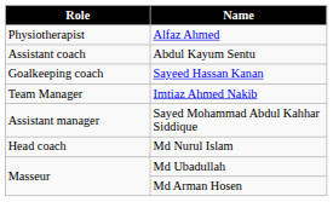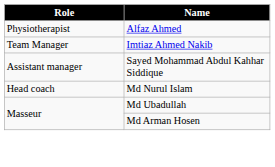 <table class="wikitable">
 <tr>
 <th style="background:black; color:white; width:180px;">Role</th>
 <th style="background:black; color:white; width:220px;">Name</th>
 </tr>
 <tr>
 <td>Physiotherapist</td>
 <td> <a href='#'>Alfaz Ahmed</a></td>
-</tr>
-<tr>
-<td>Assistant coach</td>
-<td> Abdul Kayum Sentu</td>
-</tr>
-<tr>
-<td>Goalkeeping coach</td>
-<td> <a href='#'>Sayeed Hassan Kanan</a></td>
 </tr>
 <tr>
 <td>Team Manager</td>
 <td> <a href='#'>Imtiaz Ahmed Nakib</a></td>
 </tr>
 <tr>
 <td>Assistant manager</td>
 <td> Sayed Mohammad Abdul Kahhar Siddique</td>
 </tr>
 <tr>
 <td>Head coach</td>
 <td> Md Nurul Islam</td>
 </tr>
 <tr>
 <td rowspan=2>Masseur</td>
 <td> Md Ubadullah</td>
 </tr>
 <tr>
 <td> Md Arman Hosen</td>
 </tr>
 </table>
